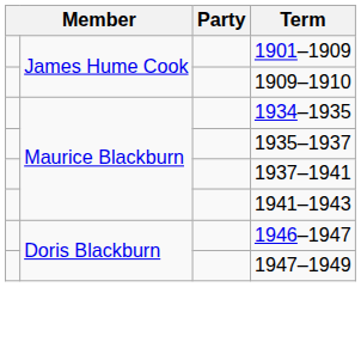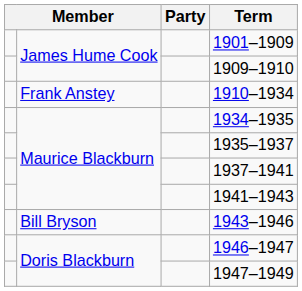 <table class="wikitable">
 <tr>
 <th colspan="2">Member</th>
 <th>Party</th>
 <th>Term</th>
 </tr>
 <tr>
 <td> </td>
 <td rowspan="2"><a href='#'>James Hume Cook</a></td>
 <td></td>
 <td><a href='#'>1901</a>–1909</td>
 </tr>
 <tr>
 <td> </td>
 <td></td>
 <td>1909–1910</td>
+</tr>
+<tr>
+<td> </td>
+<td><a href='#'>Frank Anstey</a></td>
+<td></td>
+<td><a href='#'>1910</a>–1934</td>
 </tr>
 <tr>
 <td> </td>
 <td rowspan="4"><a href='#'>Maurice Blackburn</a></td>
 <td></td>
 <td><a href='#'>1934</a>–1935</td>
 </tr>
 <tr>
 <td> </td>
 <td></td>
 <td>1935–1937</td>
 </tr>
 <tr>
 <td> </td>
 <td></td>
 <td>1937–1941</td>
 </tr>
 <tr>
 <td> </td>
 <td></td>
 <td>1941–1943</td>
 </tr>
 <tr>
 <td> </td>
+<td><a href='#'>Bill Bryson</a></td>
+<td></td>
+<td><a href='#'>1943</a>–1946</td>
+</tr>
+<tr>
+<td> </td>
 <td rowspan="2"><a href='#'>Doris Blackburn</a></td>
 <td></td>
 <td><a href='#'>1946</a>–1947</td>
 </tr>
 <tr>
 <td> </td>
 <td></td>
 <td>1947–1949</td>
 </tr>
 </table>
